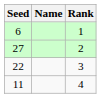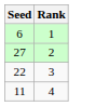 <table class="wikitable" style="text-align:center;">
 <tr>
 <th>Seed</th>
-<th>Name</th>
 <th>Rank</th>
 </tr>
 <tr bgcolor="#ccffcc">
 <td>6</td>
-<td align=left></td>
 <td>1</td>
 </tr>
 <tr bgcolor="#ccffcc">
 <td>27</td>
-<td align=left></td>
 <td>2</td>
 </tr>
 <tr>
 <td>22</td>
-<td align=left></td>
 <td>3</td>
 </tr>
 <tr>
 <td>11</td>
-<td align=left></td>
 <td>4</td>
 </tr>
 </table>
